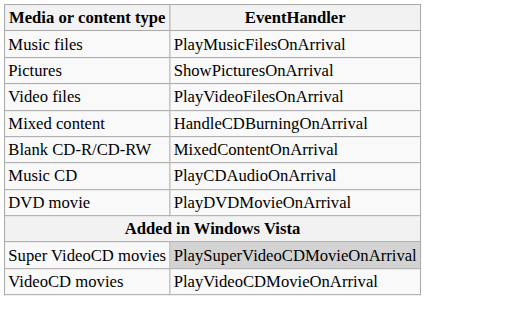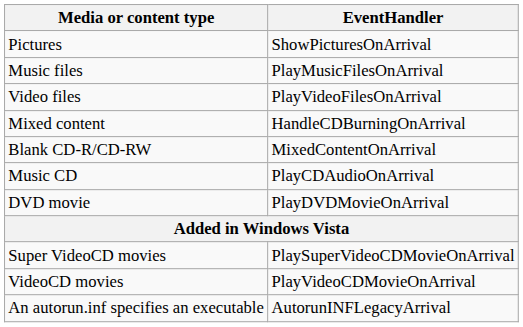 <table class="wikitable">
 <tr>
 <th>Media or content type</th>
 <th>EventHandler</th>
 </tr>
 <tr>
+<td>Pictures</td>
+<td>ShowPicturesOnArrival</td>
+</tr>
+<tr>
 <td>Music files</td>
 <td>PlayMusicFilesOnArrival</td>
-</tr>
-<tr>
-<td>Pictures</td>
-<td>ShowPicturesOnArrival</td>
 </tr>
 <tr>
 <td>Video files</td>
 <td>PlayVideoFilesOnArrival</td>
 </tr>
 <tr>
 <td>Mixed content</td>
 <td>HandleCDBurningOnArrival</td>
 </tr>
 <tr>
 <td>Blank CD-R/CD-RW</td>
 <td>MixedContentOnArrival</td>
 </tr>
 <tr>
 <td>Music CD</td>
 <td>PlayCDAudioOnArrival</td>
 </tr>
 <tr>
 <td>DVD movie</td>
 <td>PlayDVDMovieOnArrival</td>
 </tr>
 <tr>
 <th colspan="2">Added in Windows Vista</th>
 </tr>
 <tr>
 <td>Super VideoCD movies</td>
-<td style="background: lightgrey;">PlaySuperVideoCDMovieOnArrival</td>
+<td>PlaySuperVideoCDMovieOnArrival</td>
 </tr>
 <tr>
 <td>VideoCD movies</td>
 <td>PlayVideoCDMovieOnArrival</td>
 </tr>
+<tr>
+<td>An autorun.inf specifies an executable</td>
+<td>AutorunINFLegacyArrival</td>
+</tr>
 </table>
